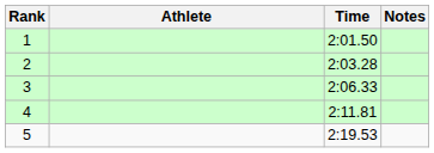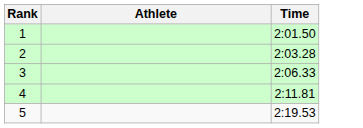 <table class="wikitable" style="text-align:center">
 <tr>
 <th>Rank</th>
 <th Style="width:18em">Athlete</th>
 <th>Time</th>
-<th>Notes</th>
 </tr>
 <tr style="background:#cfc">
 <td>1</td>
 <td style="text-align:left"></td>
 <td>2:01.50</td>
-<td></td>
 </tr>
 <tr style="background:#cfc">
 <td>2</td>
 <td style="text-align:left"></td>
 <td>2:03.28</td>
-<td></td>
 </tr>
 <tr style="background:#cfc">
 <td>3</td>
 <td style="text-align:left"></td>
 <td>2:06.33</td>
-<td></td>
 </tr>
 <tr style="background:#cfc">
 <td>4</td>
 <td style="text-align:left"></td>
 <td>2:11.81</td>
-<td></td>
 </tr>
 <tr>
 <td>5</td>
 <td style="text-align:left"></td>
 <td>2:19.53</td>
-<td></td>
 </tr>
 </table>
